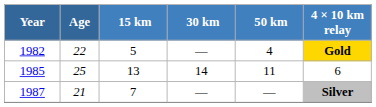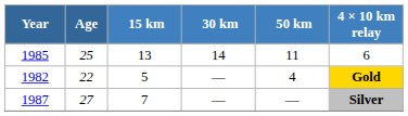 <table class="wikitable" style="font-size:95%; text-align:center; border:grey solid 1px; border-collapse:collapse; background:#ffffff;">
 <tr>
 <th style="background-color:#369; color:white; width:60px;"> Year </th>
 <th style="background-color:#369; color:white; width:40px;"> Age </th>
 <th style="background-color:#4180be; color:white; width:75px;"> 15 km</th>
 <th style="background-color:#4180be; color:white; width:75px;"> 30 km</th>
 <th style="background-color:#4180be; color:white; width:75px;"> 50 km</th>
 <th style="background-color:#4180be; color:white; width:75px;"> 4 × 10 km <br> relay </th>
 </tr>
 <tr>
+<td><a href='#'>1985</a></td>
+<td><em>25</em></td>
+<td>13</td>
+<td>14</td>
+<td>11</td>
+<td>6</td>
+</tr>
+<tr>
 <td><a href='#'>1982</a></td>
 <td><em>22</em></td>
 <td>5</td>
 <td>—</td>
 <td>4</td>
 <td style="background:gold;"><strong>Gold</strong></td>
 </tr>
 <tr>
-<td><a href='#'>1985</a></td>
-<td><em>25</em></td>
-<td>13</td>
-<td>14</td>
-<td>11</td>
-<td>6</td>
-</tr>
-<tr>
 <td><a href='#'>1987</a></td>
-<td><em>21</em></td>
+<td><em>27</em></td>
 <td>7</td>
 <td>—</td>
 <td>—</td>
 <td style="background:silver;"><strong>Silver</strong></td>
 </tr>
 <tr>
 </tr>
 </table>
